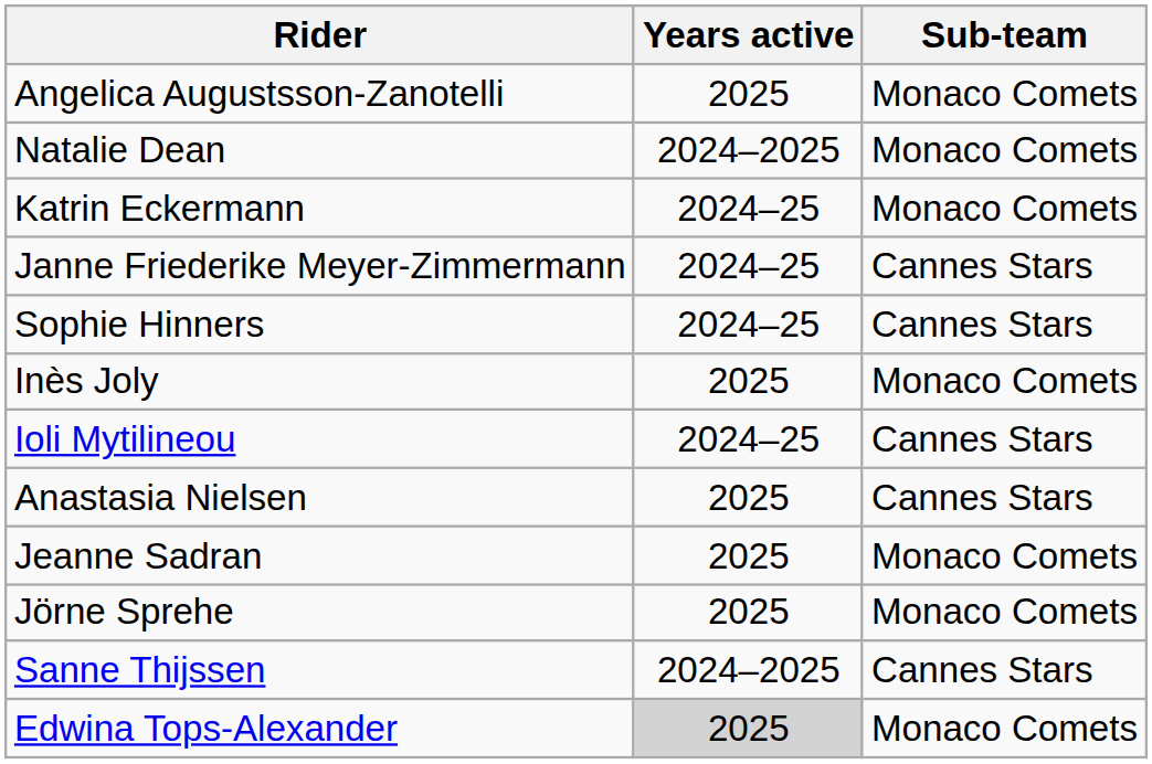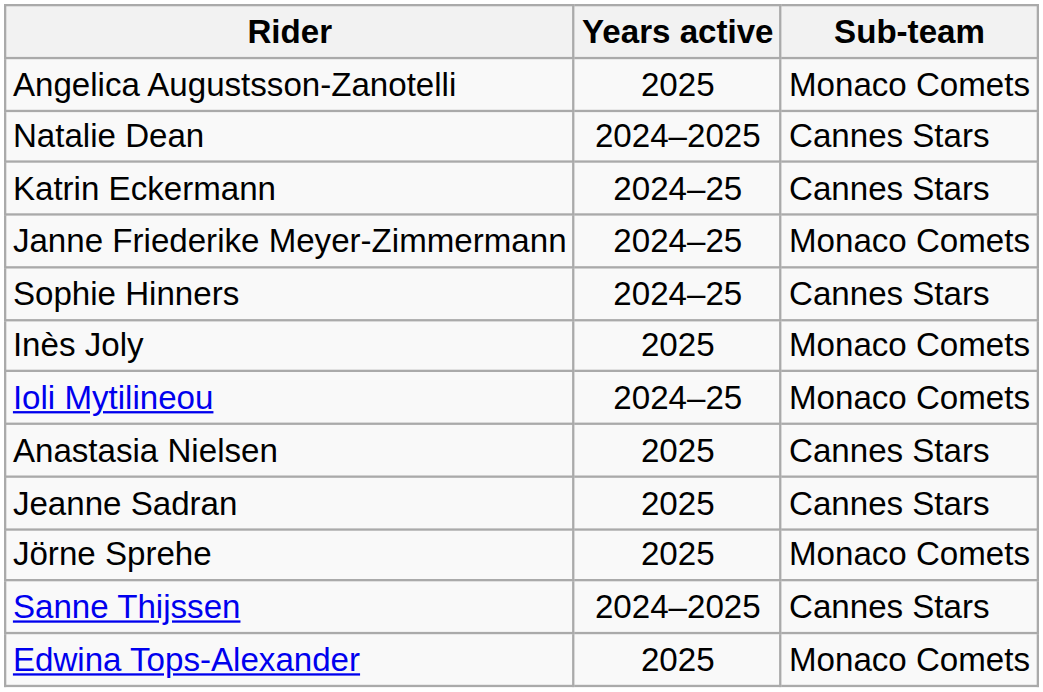 <table class="wikitable sortable" style="font-size: 90%;">
 <tr>
 <th>Rider</th>
 <th>Years active</th>
 <th>Sub-team</th>
 </tr>
 <tr>
 <td> Angelica Augustsson-Zanotelli</td>
 <td align="center">2025</td>
 <td>Monaco Comets</td>
 </tr>
 <tr>
 <td> Natalie Dean</td>
 <td align="center">2024–2025</td>
-<td>Monaco Comets</td>
+<td>Cannes Stars</td>
 </tr>
 <tr>
 <td> Katrin Eckermann</td>
 <td align="center">2024–25</td>
-<td>Monaco Comets</td>
+<td>Cannes Stars</td>
 </tr>
 <tr>
 <td nowrap=""> Janne Friederike Meyer-Zimmermann</td>
 <td align="center">2024–25</td>
-<td>Cannes Stars</td>
+<td>Monaco Comets</td>
 </tr>
 <tr>
 <td> Sophie Hinners</td>
 <td align="center">2024–25</td>
 <td>Cannes Stars</td>
 </tr>
 <tr>
 <td> Inès Joly</td>
 <td align="center">2025</td>
 <td>Monaco Comets</td>
 </tr>
 <tr>
 <td> <a href='#'>Ioli Mytilineou</a></td>
 <td align="center">2024–25</td>
-<td>Cannes Stars</td>
+<td>Monaco Comets</td>
 </tr>
 <tr>
 <td> Anastasia Nielsen</td>
 <td align="center">2025</td>
 <td>Cannes Stars</td>
 </tr>
 <tr>
 <td> Jeanne Sadran</td>
 <td align="center">2025</td>
-<td>Monaco Comets</td>
+<td>Cannes Stars</td>
 </tr>
 <tr>
 <td> Jörne Sprehe</td>
 <td align="center">2025</td>
 <td>Monaco Comets</td>
 </tr>
 <tr>
 <td> <a href='#'>Sanne Thijssen</a></td>
 <td align="center">2024–2025</td>
 <td>Cannes Stars</td>
 </tr>
 <tr>
 <td> <a href='#'>Edwina Tops-Alexander</a></td>
-<td align="center" style="background: lightgrey;">2025</td>
+<td align="center">2025</td>
 <td>Monaco Comets</td>
 </tr>
 </table>
